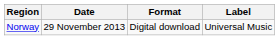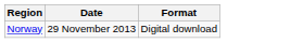 <table class=wikitable>
 <tr>
 <th>Region</th>
 <th>Date</th>
 <th>Format</th>
-<th>Label</th>
 </tr>
 <tr>
 <td><a href='#'>Norway</a></td>
 <td>29 November 2013</td>
 <td>Digital download</td>
-<td>Universal Music</td>
 </tr>
 </table>
